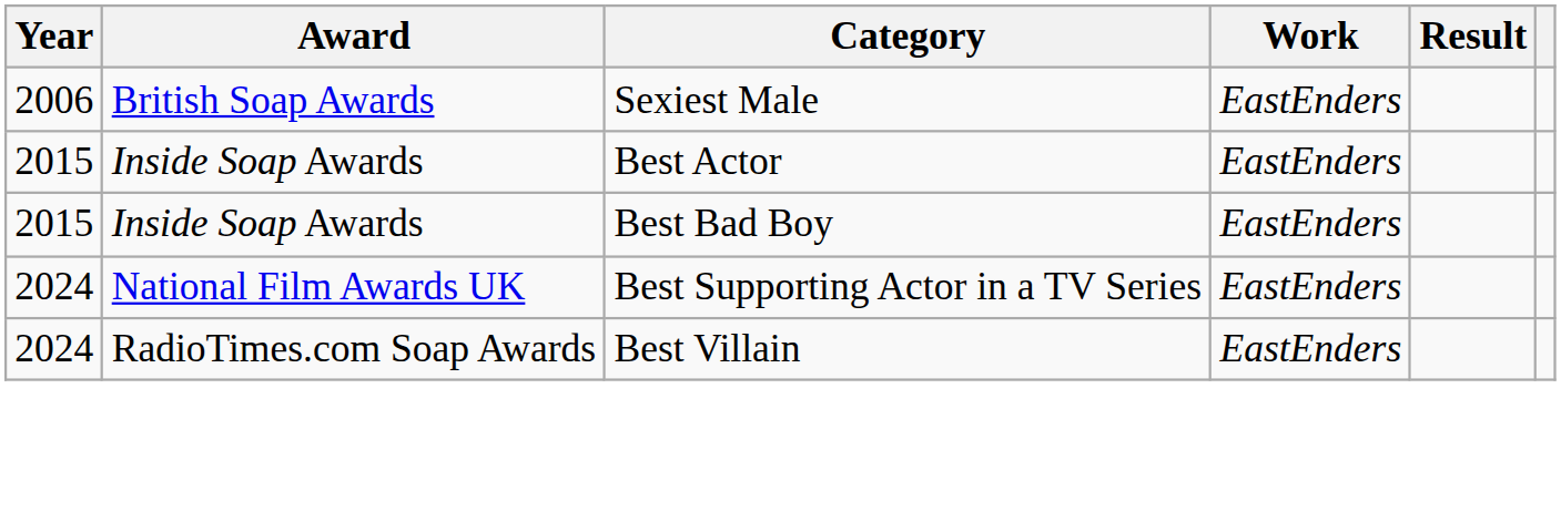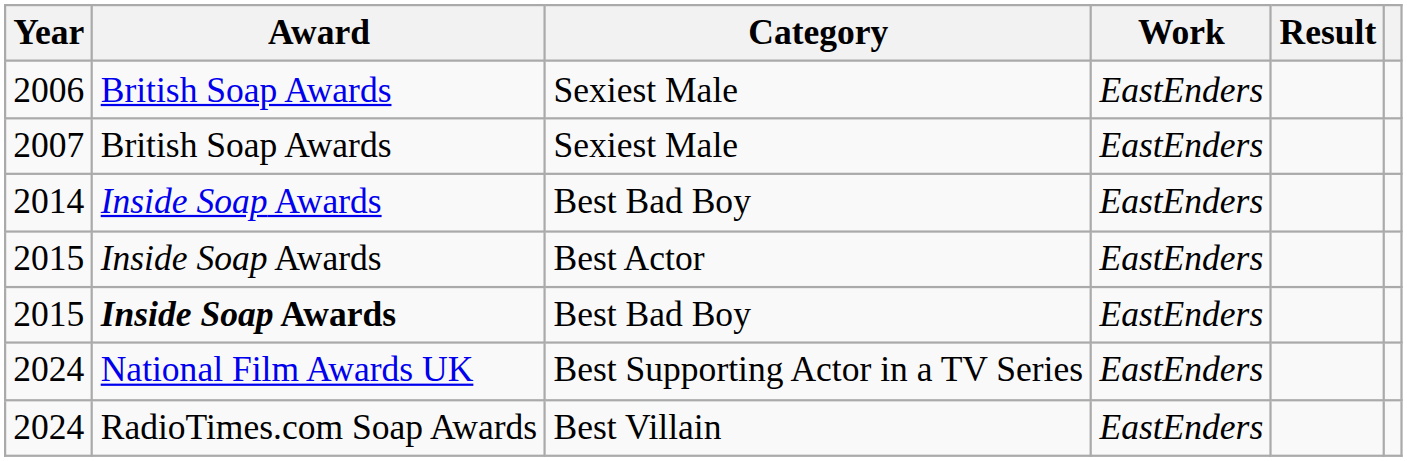 <table class="wikitable sortable">
 <tr>
 <th>Year</th>
 <th>Award</th>
 <th>Category</th>
 <th>Work</th>
 <th>Result</th>
 <th scope=col class=unsortable></th>
 </tr>
 <tr>
 <td>2006</td>
 <td><a href='#'>British Soap Awards</a></td>
 <td>Sexiest Male</td>
 <td><em>EastEnders</em></td>
 <td></td>
 <td align="center"></td>
 </tr>
 <tr>
+<td>2007</td>
+<td>British Soap Awards</td>
+<td>Sexiest Male</td>
+<td><em>EastEnders</em></td>
+<td></td>
+<td align="center"></td>
+</tr>
+<tr>
+<td>2014</td>
+<td><a href='#'><em>Inside Soap</em> Awards</a></td>
+<td>Best Bad Boy</td>
+<td><em>EastEnders</em></td>
+<td></td>
+<td align="center"></td>
+</tr>
+<tr>
 <td>2015</td>
 <td><em>Inside Soap</em> Awards</td>
 <td>Best Actor</td>
 <td><em>EastEnders</em></td>
 <td></td>
 <td align="center"></td>
 </tr>
 <tr>
 <td>2015</td>
-<td><em>Inside Soap</em> Awards</td>
+<td><strong><em>Inside Soap</em> Awards</strong></td>
 <td>Best Bad Boy</td>
 <td><em>EastEnders</em></td>
 <td></td>
 <td align="center"></td>
 </tr>
 <tr>
 <td>2024</td>
 <td><a href='#'>National Film Awards UK</a></td>
 <td>Best Supporting Actor in a TV Series</td>
 <td><em>EastEnders</em></td>
 <td></td>
 <td align="center"></td>
 </tr>
 <tr>
 <td>2024</td>
 <td>RadioTimes.com Soap Awards</td>
 <td>Best Villain</td>
 <td><em>EastEnders</em></td>
 <td></td>
 <td align="center"></td>
 </tr>
 </table>
